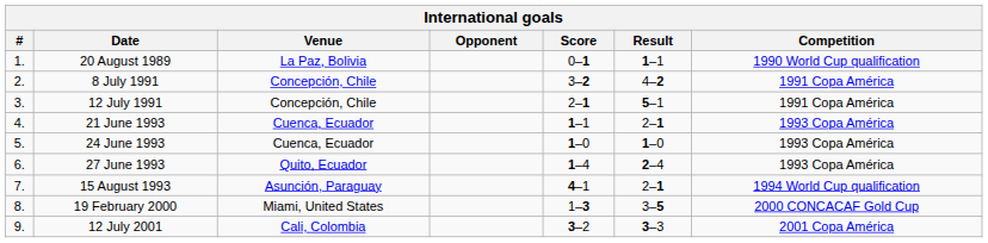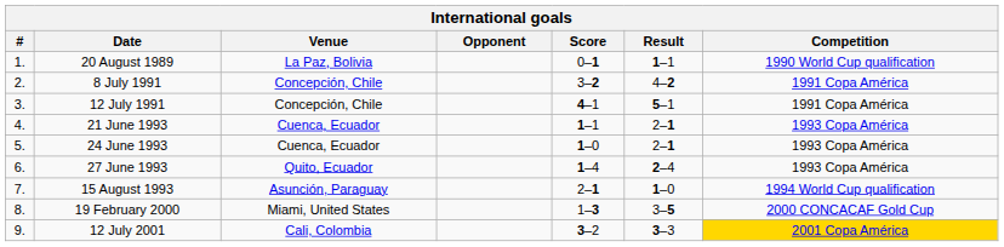 <table class="wikitable collapsible collapsed" style=" text-align:center; font-size:95%;" width="90%">
 <tr>
 <th colspan=7><big>International goals</big></th>
 </tr>
 <tr>
 <th>#</th>
 <th>Date</th>
 <th>Venue</th>
 <th>Opponent</th>
 <th>Score</th>
 <th>Result</th>
 <th>Competition</th>
 </tr>
 <tr>
 <td>1.</td>
 <td>20 August 1989</td>
 <td><a href='#'>La Paz, Bolivia</a></td>
 <td></td>
 <td>0–<strong>1</strong></td>
 <td><strong>1</strong>–1</td>
 <td><a href='#'>1990 World Cup qualification</a></td>
 </tr>
 <tr>
 <td>2.</td>
 <td>8 July 1991</td>
 <td><a href='#'>Concepción, Chile</a></td>
 <td></td>
 <td>3–<strong>2</strong></td>
 <td>4–<strong>2</strong></td>
 <td><a href='#'>1991 Copa América</a></td>
 </tr>
 <tr>
 <td>3.</td>
 <td>12 July 1991</td>
 <td>Concepción, Chile</td>
 <td></td>
-<td>2–<strong>1</strong></td>
+<td><strong>4</strong>–1</td>
 <td><strong>5</strong>–1</td>
 <td>1991 Copa América</td>
 </tr>
 <tr>
 <td>4.</td>
 <td>21 June 1993</td>
 <td><a href='#'>Cuenca, Ecuador</a></td>
 <td></td>
 <td><strong>1</strong>–1</td>
 <td>2–<strong>1</strong></td>
 <td><a href='#'>1993 Copa América</a></td>
 </tr>
 <tr>
 <td>5.</td>
 <td>24 June 1993</td>
 <td>Cuenca, Ecuador</td>
 <td></td>
 <td><strong>1</strong>–0</td>
-<td><strong>1</strong>–0</td>
+<td>2–<strong>1</strong></td>
 <td>1993 Copa América</td>
 </tr>
 <tr>
 <td>6.</td>
 <td>27 June 1993</td>
 <td><a href='#'>Quito, Ecuador</a></td>
 <td></td>
 <td><strong>1</strong>–4</td>
 <td><strong>2</strong>–4</td>
 <td>1993 Copa América</td>
 </tr>
 <tr>
 <td>7.</td>
 <td>15 August 1993</td>
 <td><a href='#'>Asunción, Paraguay</a></td>
 <td></td>
-<td><strong>4</strong>–1</td>
 <td>2–<strong>1</strong></td>
+<td><strong>1</strong>–0</td>
 <td><a href='#'>1994 World Cup qualification</a></td>
 </tr>
 <tr>
 <td>8.</td>
 <td>19 February 2000</td>
 <td>Miami, United States</td>
 <td></td>
 <td>1–<strong>3</strong></td>
 <td>3–<strong>5</strong></td>
 <td><a href='#'>2000 CONCACAF Gold Cup</a></td>
 </tr>
 <tr>
 <td>9.</td>
 <td>12 July 2001</td>
 <td><a href='#'>Cali, Colombia</a></td>
 <td></td>
 <td><strong>3</strong>–2</td>
 <td><strong>3</strong>–3</td>
-<td><a href='#'>2001 Copa América</a></td>
+<td style="background: gold;"><a href='#'>2001 Copa América</a></td>
 </tr>
 </table>
